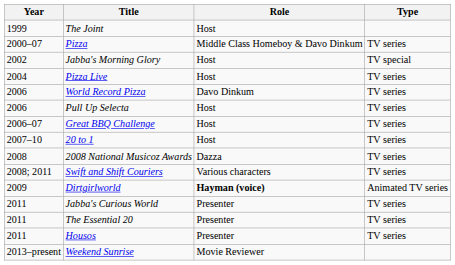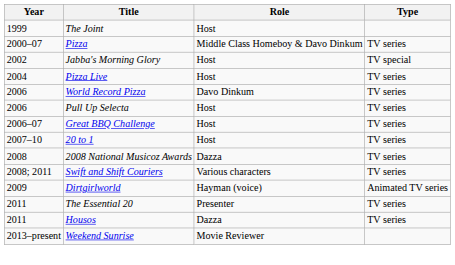 <table class="wikitable" border="1">
 <tr>
 <th>Year</th>
 <th>Title</th>
 <th>Role</th>
 <th>Type</th>
 </tr>
 <tr>
 <td>1999</td>
 <td><em>The Joint</em></td>
 <td>Host</td>
 <td></td>
 </tr>
 <tr>
 <td>2000–07</td>
 <td><em><a href='#'>Pizza</a></em></td>
 <td>Middle Class Homeboy & Davo Dinkum</td>
 <td>TV series</td>
 </tr>
 <tr>
 <td>2002</td>
 <td><em>Jabba's Morning Glory</em></td>
 <td>Host</td>
 <td>TV special</td>
 </tr>
 <tr>
 <td>2004</td>
 <td><em><a href='#'>Pizza Live</a></em></td>
 <td>Host</td>
 <td>TV series</td>
 </tr>
 <tr>
 <td>2006</td>
 <td><em><a href='#'>World Record Pizza</a></em></td>
 <td>Davo Dinkum</td>
 <td>TV series</td>
 </tr>
 <tr>
 <td>2006</td>
 <td><em>Pull Up Selecta</em></td>
 <td>Host</td>
 <td>TV series</td>
 </tr>
 <tr>
 <td>2006–07</td>
 <td><em><a href='#'>Great BBQ Challenge</a></em></td>
 <td>Host</td>
 <td>TV series</td>
 </tr>
 <tr>
 <td>2007–10</td>
 <td><em><a href='#'>20 to 1</a></em></td>
 <td>Host</td>
 <td>TV series</td>
 </tr>
 <tr>
 <td>2008</td>
 <td><em>2008 National Musicoz Awards</em></td>
 <td>Dazza</td>
 <td>TV series</td>
 </tr>
 <tr>
 <td>2008; 2011</td>
 <td><em><a href='#'>Swift and Shift Couriers</a></em></td>
 <td>Various characters</td>
 <td>TV series</td>
 </tr>
 <tr>
 <td>2009</td>
 <td><em><a href='#'>Dirtgirlworld</a></em></td>
-<td><strong>Hayman (voice)</strong></td>
+<td>Hayman (voice)</td>
 <td>Animated TV series</td>
-</tr>
-<tr>
-<td>2011</td>
-<td><em>Jabba's Curious World</em></td>
-<td>Presenter</td>
-<td>TV series</td>
 </tr>
 <tr>
 <td>2011</td>
 <td><em>The Essential 20</em></td>
 <td>Presenter</td>
 <td>TV series</td>
 </tr>
 <tr>
 <td>2011</td>
 <td><em><a href='#'>Housos</a></em></td>
-<td>Presenter</td>
+<td>Dazza</td>
 <td>TV series</td>
 </tr>
 <tr>
 <td>2013–present</td>
 <td><em><a href='#'>Weekend Sunrise</a></em></td>
 <td>Movie Reviewer</td>
 <td></td>
 </tr>
 </table>
